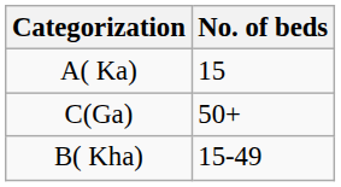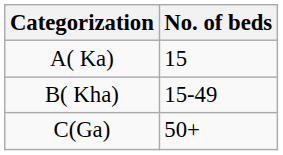 <table class="wikitable">
 <tr>
 <th align="center">Categorization</th>
 <th align="center">No. of beds</th>
 </tr>
 <tr>
 <td align="center">A( Ka)</td>
 <td>15</td>
 </tr>
 <tr>
+<td align="center">B( Kha)</td>
+<td>15-49</td>
+</tr>
+<tr>
 <td align="center">C(Ga)</td>
 <td>50+</td>
 </tr>
-<tr>
-<td align="center">B( Kha)</td>
-<td>15-49</td>
-</tr>
 </table>
